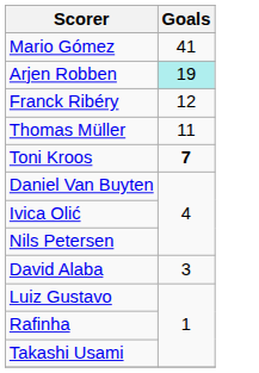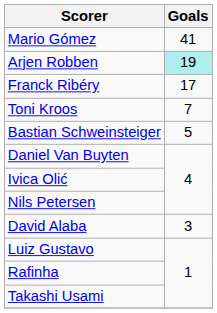 <table class="wikitable">
 <tr>
 <th>Scorer</th>
 <th>Goals</th>
 </tr>
 <tr>
 <td> <a href='#'>Mario Gómez</a></td>
 <td align=center>41</td>
 </tr>
 <tr>
 <td> <a href='#'>Arjen Robben</a></td>
 <td align=center style="background: paleturquoise;">19</td>
 </tr>
 <tr>
 <td> <a href='#'>Franck Ribéry</a></td>
-<td align=center>12</td>
-</tr>
-<tr>
-<td> <a href='#'>Thomas Müller</a></td>
-<td align=center>11</td>
+<td align=center>17</td>
 </tr>
 <tr>
 <td> <a href='#'>Toni Kroos</a></td>
-<td align=center><strong>7</strong></td>
+<td align=center>7</td>
+</tr>
+<tr>
+<td> <a href='#'>Bastian Schweinsteiger</a></td>
+<td align=center>5</td>
 </tr>
 <tr>
 <td> <a href='#'>Daniel Van Buyten</a></td>
 <td rowspan="3" align=center>4</td>
 </tr>
 <tr>
 <td> <a href='#'>Ivica Olić</a></td>
 </tr>
 <tr>
 <td> <a href='#'>Nils Petersen</a></td>
 </tr>
 <tr>
 <td> <a href='#'>David Alaba</a></td>
 <td align=center>3</td>
 </tr>
 <tr>
 <td> <a href='#'>Luiz Gustavo</a></td>
 <td rowspan="3" align=center>1</td>
 </tr>
 <tr>
 <td> <a href='#'>Rafinha</a></td>
 </tr>
 <tr>
 <td> <a href='#'>Takashi Usami</a></td>
 </tr>
 <tr>
 </tr>
 </table>
